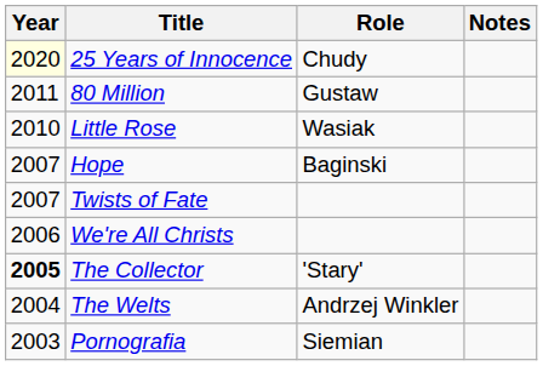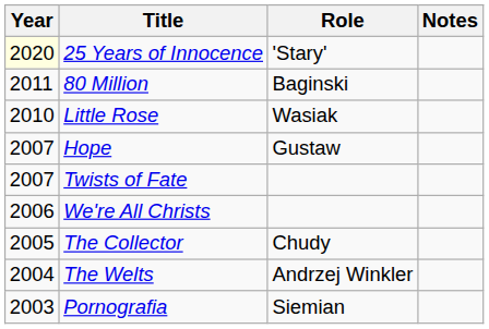 <table class="wikitable sortable">
 <tr>
 <th>Year</th>
 <th>Title</th>
 <th>Role</th>
 <th class="unsortable">Notes</th>
 </tr>
 <tr>
 <td style="background: lightyellow;">2020</td>
 <td><em><a href='#'>25 Years of Innocence</a></em></td>
-<td>Chudy</td>
+<td>'Stary'</td>
 <td></td>
 </tr>
 <tr>
 <td>2011</td>
 <td><em><a href='#'>80 Million</a></em></td>
-<td>Gustaw</td>
+<td>Baginski</td>
 <td></td>
 </tr>
 <tr>
 <td>2010</td>
 <td><em><a href='#'>Little Rose</a></em></td>
 <td>Wasiak</td>
 <td></td>
 </tr>
 <tr>
 <td>2007</td>
 <td><em><a href='#'>Hope</a></em></td>
-<td>Baginski</td>
+<td>Gustaw</td>
 <td></td>
 </tr>
 <tr>
 <td>2007</td>
 <td><em><a href='#'>Twists of Fate</a></em></td>
 <td></td>
 <td></td>
 </tr>
 <tr>
 <td>2006</td>
 <td><em><a href='#'>We're All Christs</a></em></td>
 <td></td>
 <td></td>
 </tr>
 <tr>
-<td><strong>2005</strong></td>
+<td>2005</td>
 <td><em><a href='#'>The Collector</a></em></td>
-<td>'Stary'</td>
+<td>Chudy</td>
 <td></td>
 </tr>
 <tr>
 <td>2004</td>
 <td><em><a href='#'>The Welts</a></em></td>
 <td>Andrzej Winkler</td>
 <td></td>
 </tr>
 <tr>
 <td>2003</td>
 <td><em><a href='#'>Pornografia</a></em></td>
 <td>Siemian</td>
 <td></td>
 </tr>
 </table>
